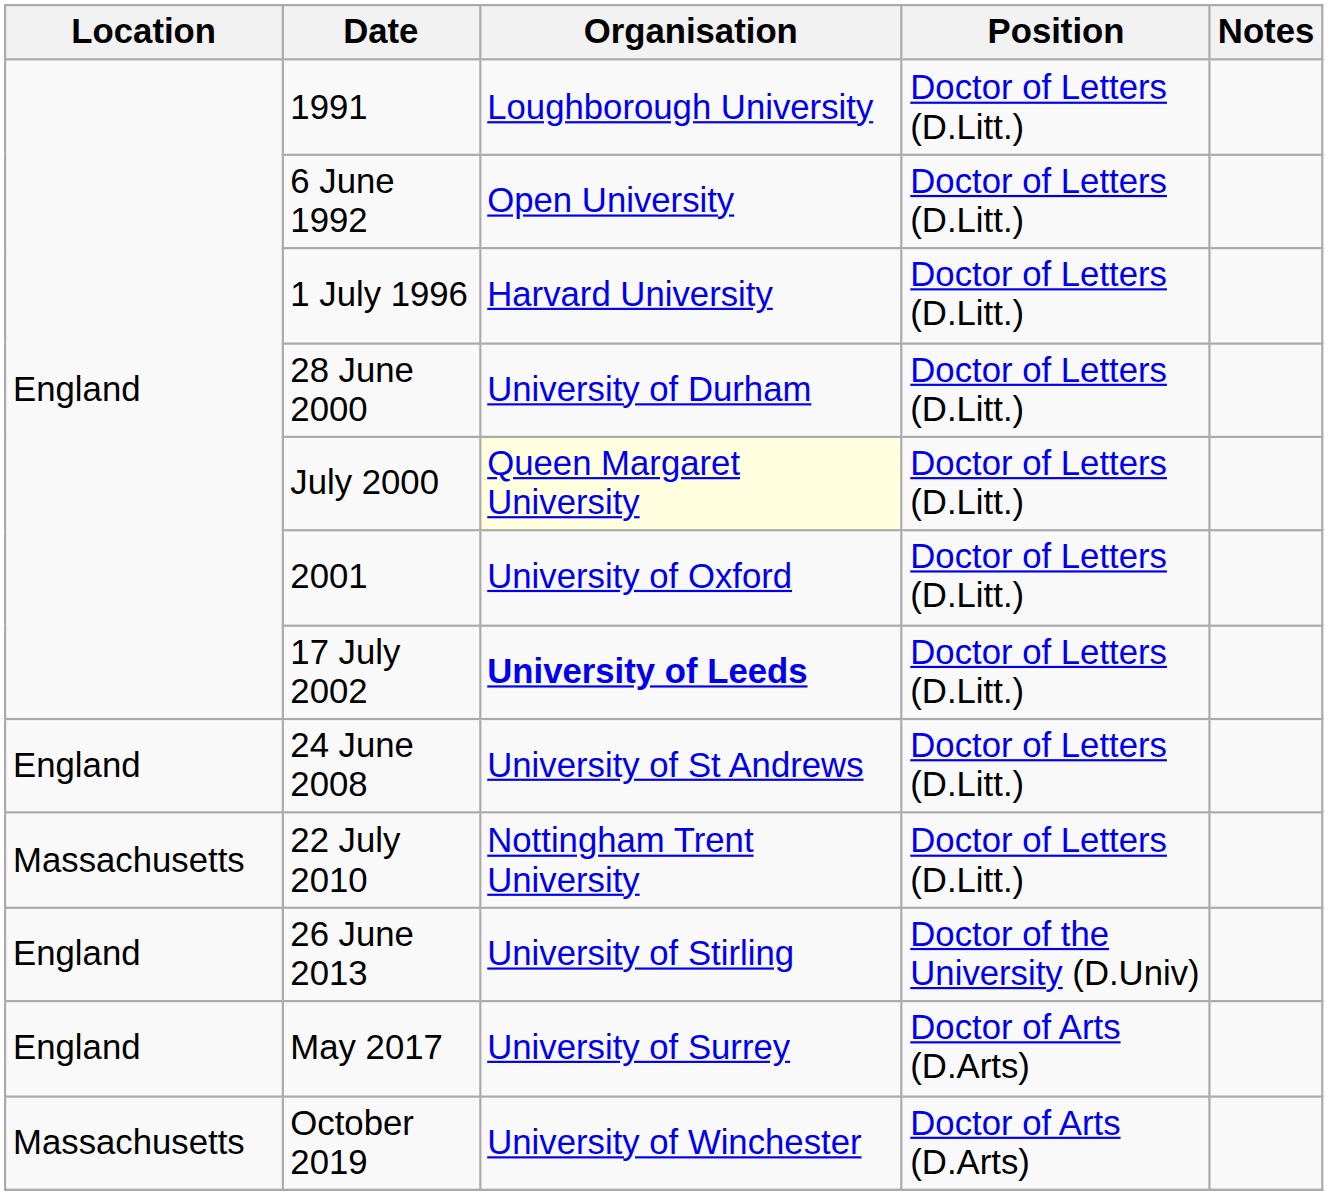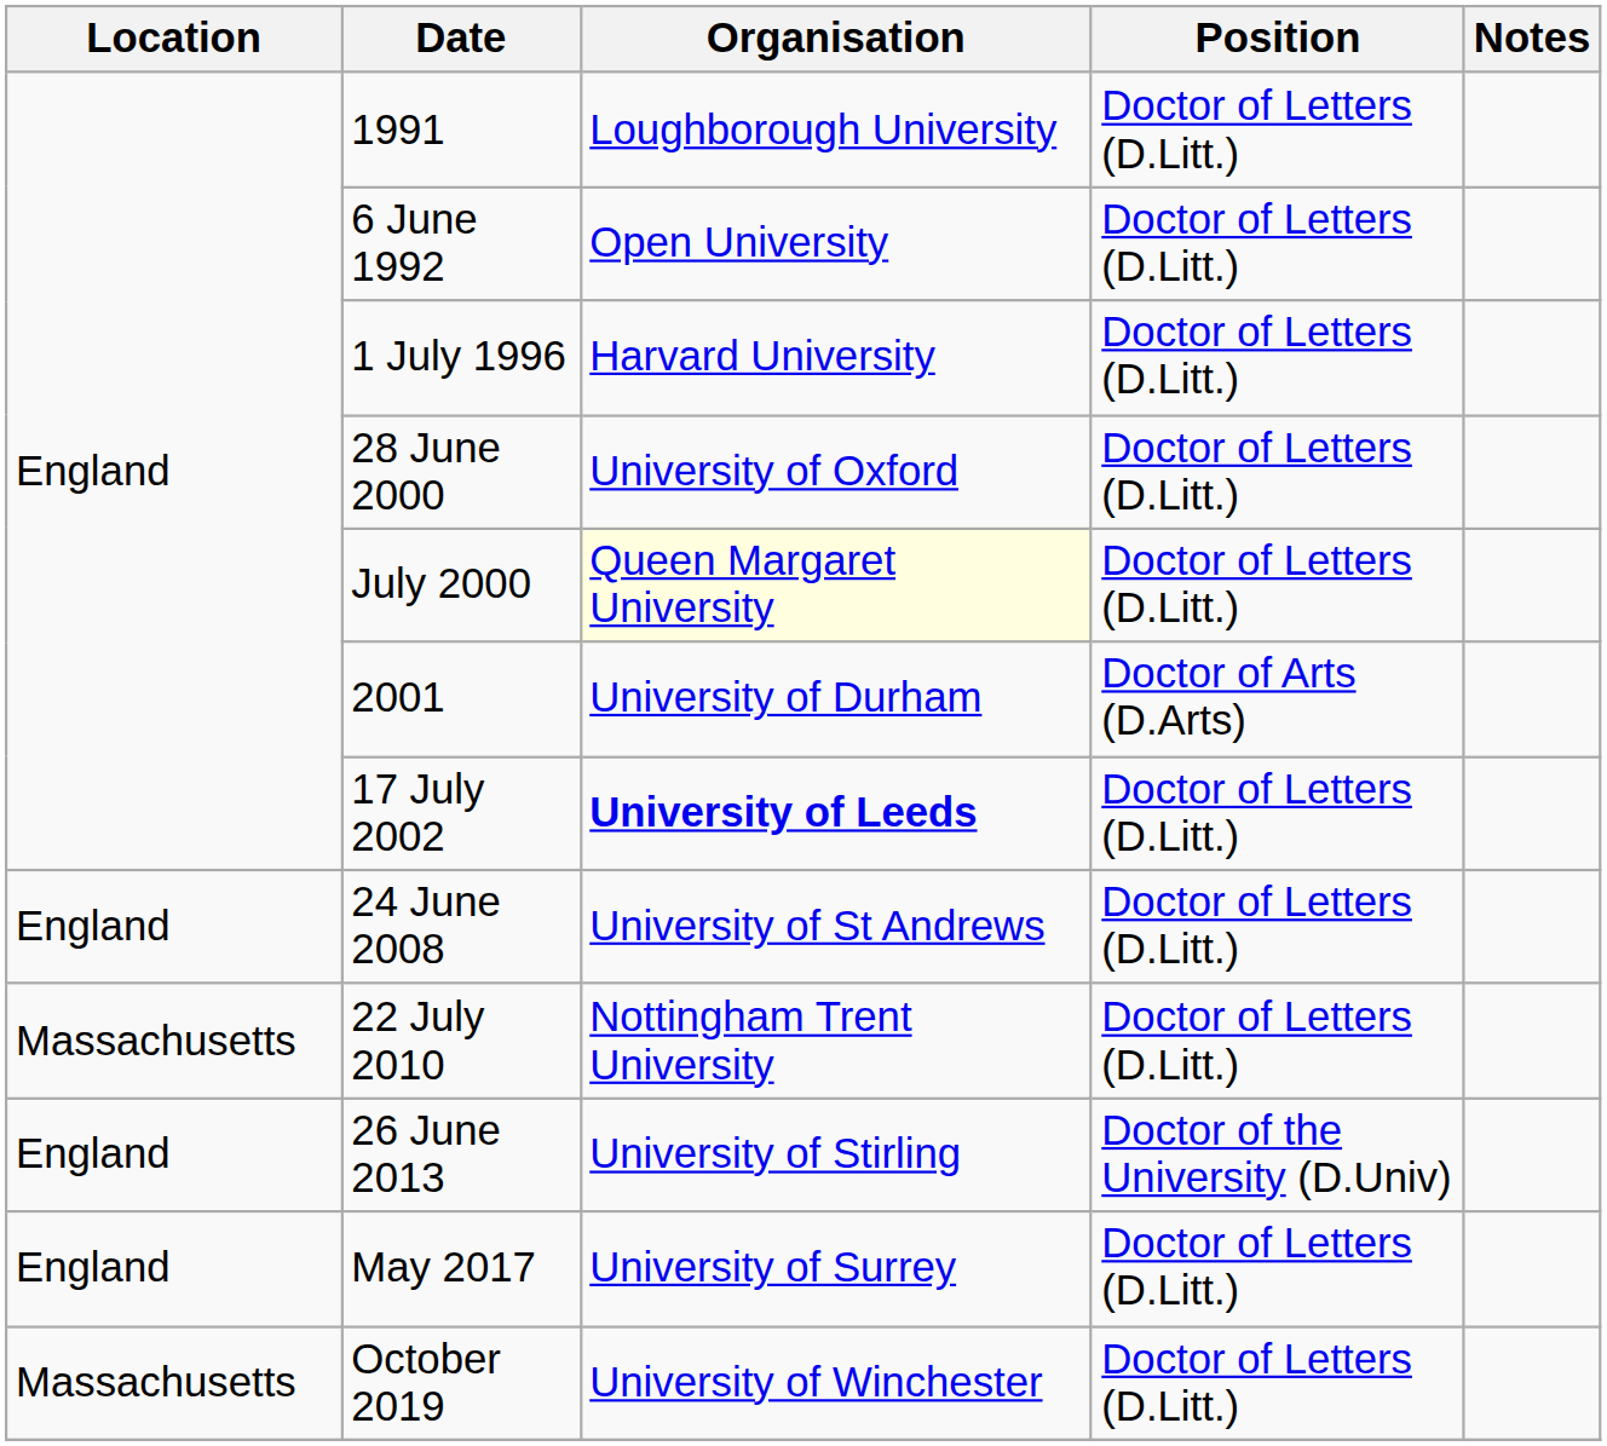 <table class=wikitable>
 <tr>
 <th scope="col" style="width:10em;">Location</th>
 <th scope="col" style="width:10em;">Date</th>
 <th scope="col" style="width:27em;">Organisation</th>
 <th scope="col" style="width:20em;">Position</th>
 <th>Notes</th>
 </tr>
 <tr>
 <td rowspan="7">England</td>
 <td>1991</td>
 <td><a href='#'>Loughborough University</a></td>
 <td><a href='#'>Doctor of Letters</a> (D.Litt.)</td>
 <td></td>
 </tr>
 <tr>
 <td>6 June 1992</td>
 <td><a href='#'>Open University</a></td>
 <td><a href='#'>Doctor of Letters</a> (D.Litt.)</td>
 <td></td>
 </tr>
 <tr>
 <td>1 July 1996</td>
 <td><a href='#'>Harvard University</a></td>
 <td><a href='#'>Doctor of Letters</a> (D.Litt.)</td>
 <td></td>
 </tr>
 <tr>
 <td>28 June 2000</td>
-<td><a href='#'>University of Durham</a></td>
+<td><a href='#'>University of Oxford</a></td>
 <td><a href='#'>Doctor of Letters</a> (D.Litt.)</td>
 <td></td>
 </tr>
 <tr>
 <td>July 2000</td>
 <td style="background: lightyellow;"><a href='#'>Queen Margaret University</a></td>
 <td><a href='#'>Doctor of Letters</a> (D.Litt.)</td>
 <td></td>
 </tr>
 <tr>
 <td>2001</td>
-<td><a href='#'>University of Oxford</a></td>
-<td><a href='#'>Doctor of Letters</a> (D.Litt.)</td>
+<td><a href='#'>University of Durham</a></td>
+<td><a href='#'>Doctor of Arts</a> (D.Arts)</td>
 <td></td>
 </tr>
 <tr>
 <td>17 July 2002</td>
 <td><strong><a href='#'>University of Leeds</a></strong></td>
 <td><a href='#'>Doctor of Letters</a> (D.Litt.)</td>
 <td></td>
 </tr>
 <tr>
 <td>England</td>
 <td>24 June 2008</td>
 <td><a href='#'>University of St Andrews</a></td>
 <td><a href='#'>Doctor of Letters</a> (D.Litt.)</td>
 <td></td>
 </tr>
 <tr>
 <td>Massachusetts</td>
 <td>22 July 2010</td>
 <td><a href='#'>Nottingham Trent University</a></td>
 <td><a href='#'>Doctor of Letters</a> (D.Litt.)</td>
 <td></td>
 </tr>
 <tr>
 <td>England</td>
 <td>26 June 2013</td>
 <td><a href='#'>University of Stirling</a></td>
 <td><a href='#'>Doctor of the University</a> (D.Univ)</td>
 <td></td>
 </tr>
 <tr>
 <td>England</td>
 <td>May 2017</td>
 <td><a href='#'>University of Surrey</a></td>
-<td><a href='#'>Doctor of Arts</a> (D.Arts)</td>
+<td><a href='#'>Doctor of Letters</a> (D.Litt.)</td>
 <td></td>
 </tr>
 <tr>
 <td>Massachusetts</td>
 <td>October 2019</td>
 <td><a href='#'>University of Winchester</a></td>
-<td><a href='#'>Doctor of Arts</a> (D.Arts)</td>
+<td><a href='#'>Doctor of Letters</a> (D.Litt.)</td>
 <td></td>
 </tr>
 <tr>
 </tr>
 </table>
